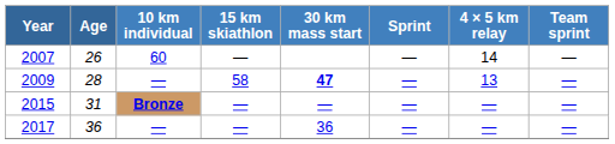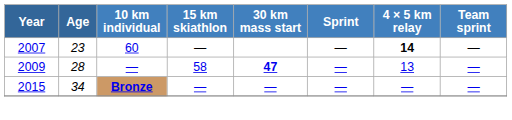 <table class="wikitable" style="font-size:95%; text-align:center; border:grey solid 1px; border-collapse:collapse; background:#ffffff;">
 <tr>
 <th style="background-color:#369; color:white; width:60px;"> Year </th>
 <th style="background-color:#369; color:white; width:40px;"> Age </th>
 <th style="background-color:#4180be; color:white; width:75px;"> 10 km <br> individual </th>
 <th style="background-color:#4180be; color:white; width:75px;"> 15 km <br> skiathlon </th>
 <th style="background-color:#4180be; color:white; width:75px;"> 30 km <br> mass start </th>
 <th style="background-color:#4180be; color:white; width:75px;"> Sprint </th>
 <th style="background-color:#4180be; color:white; width:75px;"> 4 × 5 km <br> relay </th>
 <th style="background-color:#4180be; color:white; width:75px;"> Team <br> sprint </th>
 </tr>
 <tr>
 <td><a href='#'>2007</a></td>
-<td><em>26</em></td>
+<td><em>23</em></td>
 <td><a href='#'>60</a></td>
 <td>—</td>
 <td></td>
 <td>—</td>
-<td>14</td>
+<td><strong>14</strong></td>
 <td>—</td>
 </tr>
 <tr>
 <td><a href='#'>2009</a></td>
 <td><em>28</em></td>
 <td><a href='#'>—</a></td>
 <td><a href='#'>58</a></td>
 <td><strong><a href='#'>47</a></strong></td>
 <td><a href='#'>—</a></td>
 <td><a href='#'>13</a></td>
 <td><a href='#'>—</a></td>
 </tr>
 <tr>
 <td><a href='#'>2015</a></td>
-<td><em>31</em></td>
+<td><em>34</em></td>
 <td bgcolor="cc9966"><a href='#'><strong>Bronze</strong></a></td>
 <td><a href='#'>—</a></td>
 <td><a href='#'>—</a></td>
 <td><a href='#'>—</a></td>
 <td><a href='#'>—</a></td>
 <td><a href='#'>—</a></td>
 </tr>
 <tr>
-<td><a href='#'>2017</a></td>
-<td><em>36</em></td>
-<td><a href='#'>—</a></td>
-<td><a href='#'>—</a></td>
-<td><a href='#'>36</a></td>
-<td><a href='#'>—</a></td>
-<td><a href='#'>—</a></td>
-<td><a href='#'>—</a></td>
-</tr>
-<tr>
 </tr>
 </table>
